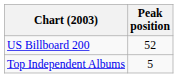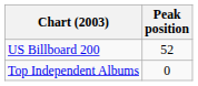 <table class="wikitable sortable">
 <tr>
 <th>Chart (2003)</th>
 <th>Peak<br>position</th>
 </tr>
 <tr>
 <td><a href='#'>US Billboard 200</a></td>
 <td style="text-align:center;">52</td>
 </tr>
 <tr>
 <td><a href='#'>Top Independent Albums</a></td>
-<td style="text-align:center;">5</td>
+<td style="text-align:center;">0</td>
 </tr>
 </table>
